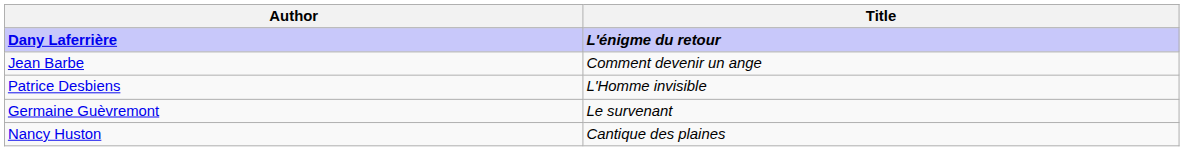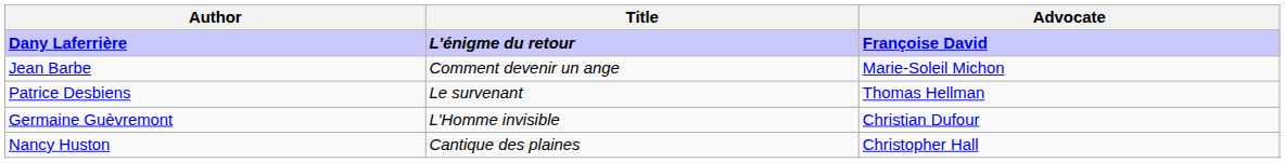 <table class="wikitable" style="width:100%;">
 <tr>
 <th width=33%>Author</th>
 <th width=34%>Title</th>
+<th width=34%>Advocate</th>
 </tr>
 <tr>
 <td style="background:#C8C8FA"><strong><a href='#'>Dany Laferrière</a></strong></td>
 <td style="background:#C8C8FA"><strong><em>L'énigme du retour</em></strong></td>
+<td style="background:#C8C8FA"><strong><a href='#'>Françoise David</a></strong></td>
 </tr>
 <tr>
 <td><a href='#'>Jean Barbe</a></td>
 <td><em>Comment devenir un ange</em></td>
+<td><a href='#'>Marie-Soleil Michon</a></td>
 </tr>
 <tr>
 <td><a href='#'>Patrice Desbiens</a></td>
-<td><em>L'Homme invisible</em></td>
+<td><em>Le survenant</em></td>
+<td><a href='#'>Thomas Hellman</a></td>
 </tr>
 <tr>
 <td><a href='#'>Germaine Guèvremont</a></td>
-<td><em>Le survenant</em></td>
+<td><em>L'Homme invisible</em></td>
+<td><a href='#'>Christian Dufour</a></td>
 </tr>
 <tr>
 <td><a href='#'>Nancy Huston</a></td>
 <td><em>Cantique des plaines</em></td>
+<td><a href='#'>Christopher Hall</a></td>
 </tr>
 </table>
